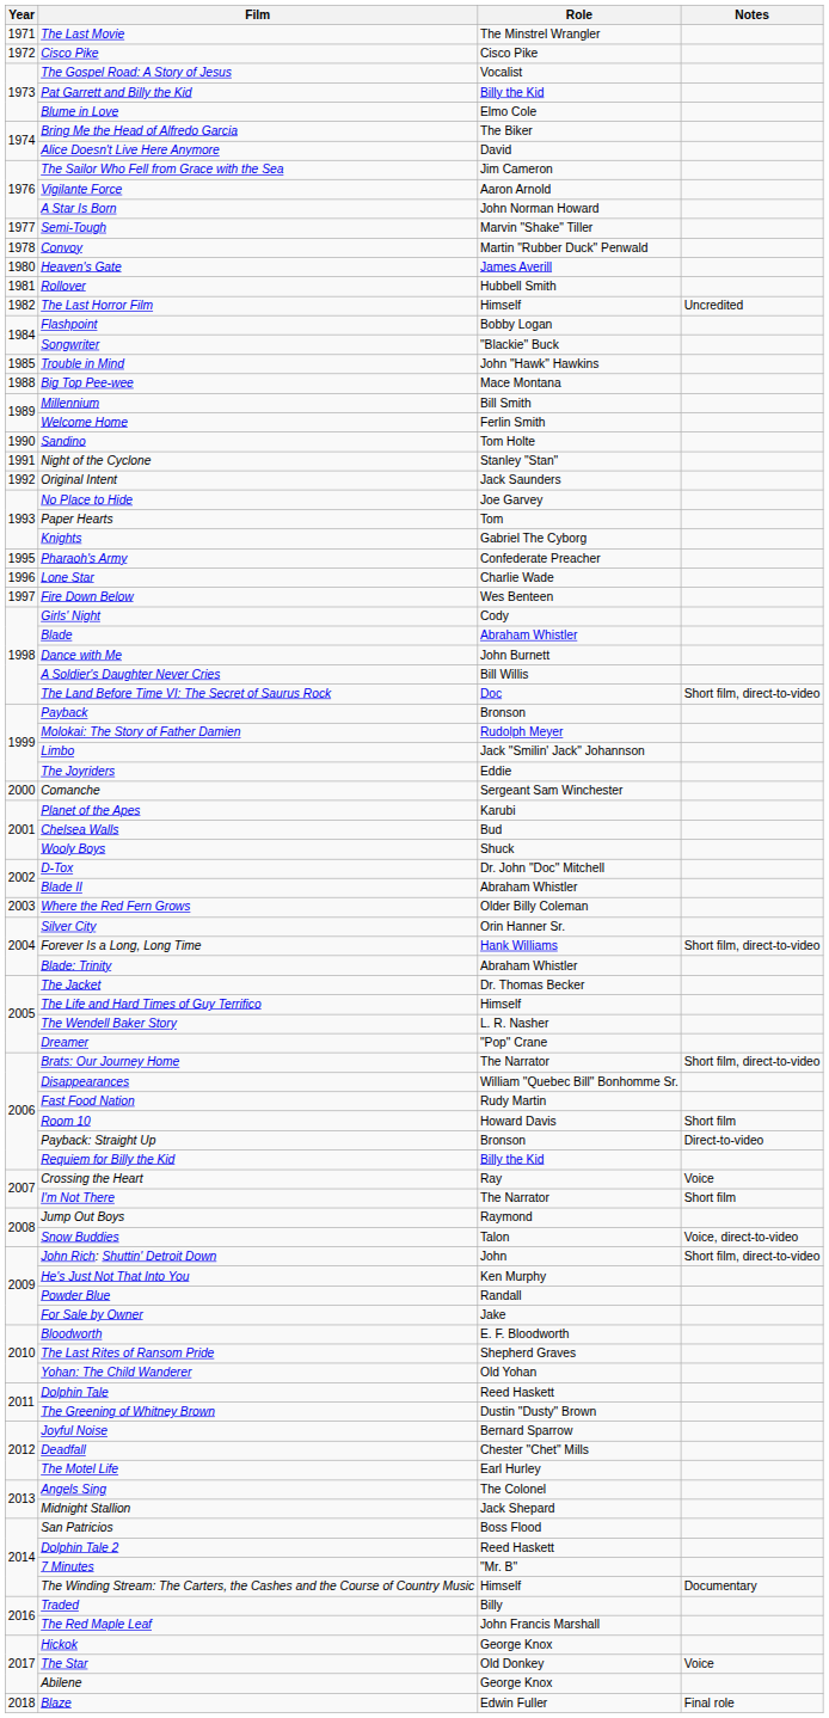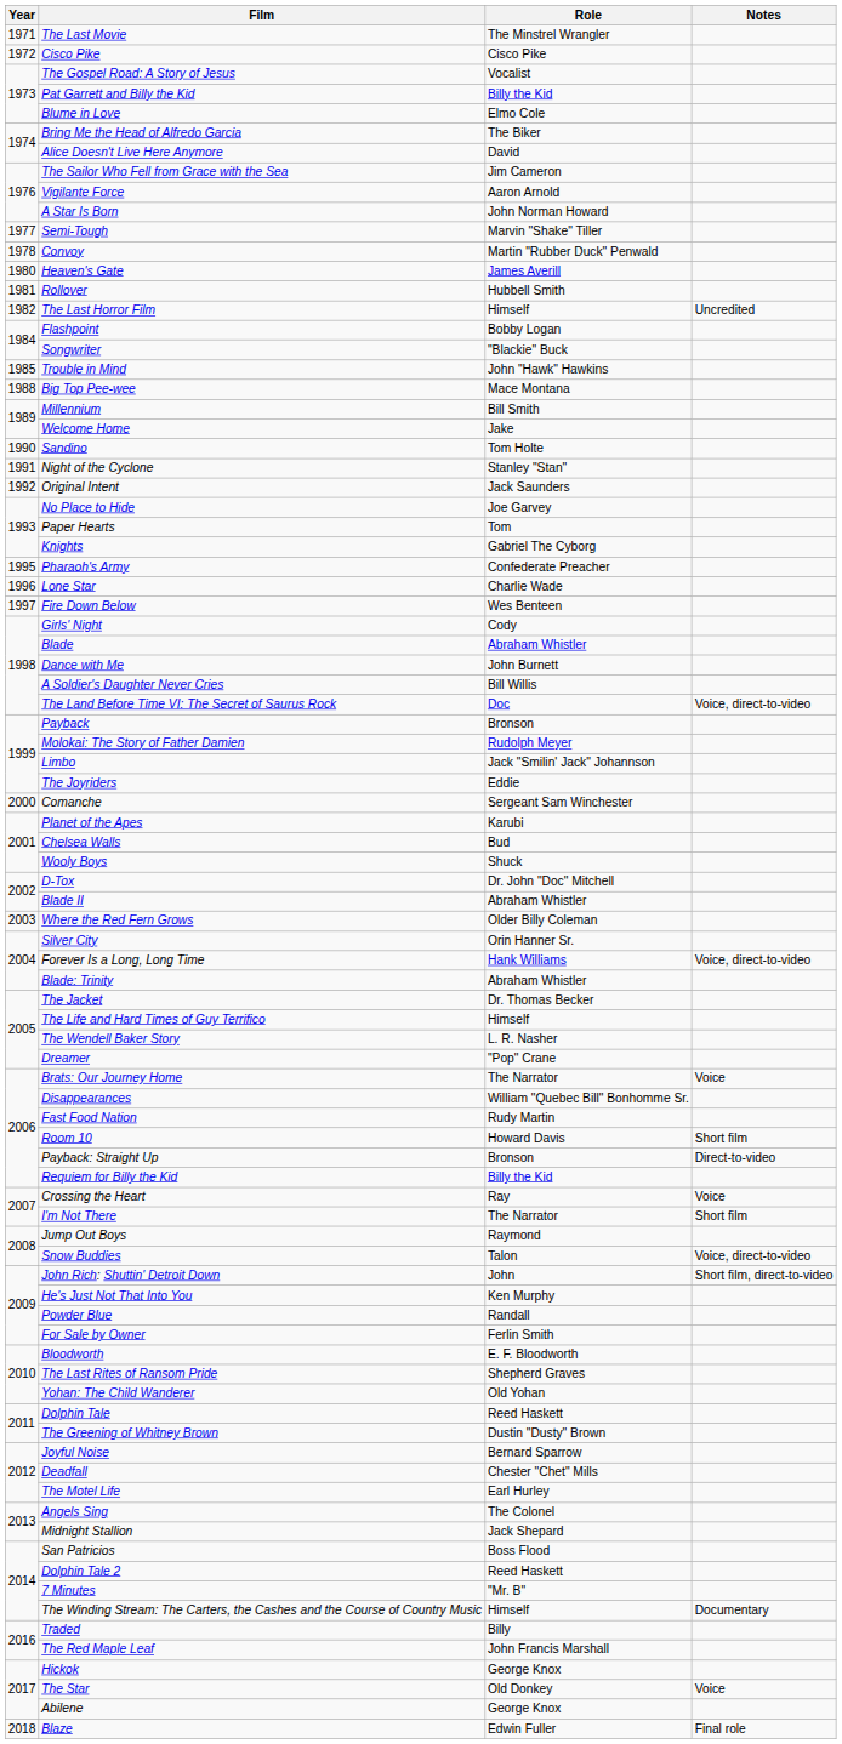 <table class="wikitable sortable">
 <tr>
 <th>Year</th>
 <th>Film</th>
 <th>Role</th>
 <th class="unsortable">Notes</th>
 </tr>
 <tr>
 <td>1971</td>
 <td><em><a href='#'>The Last Movie</a></em></td>
 <td>The Minstrel Wrangler</td>
 <td></td>
 </tr>
 <tr>
 <td>1972</td>
 <td><em><a href='#'>Cisco Pike</a></em></td>
 <td>Cisco Pike</td>
 <td></td>
 </tr>
 <tr>
 <td rowspan="3">1973</td>
 <td><em><a href='#'>The Gospel Road: A Story of Jesus</a></em></td>
 <td>Vocalist</td>
 <td></td>
 </tr>
 <tr>
 <td><em><a href='#'>Pat Garrett and Billy the Kid</a></em></td>
 <td><a href='#'>Billy the Kid</a></td>
 <td></td>
 </tr>
 <tr>
 <td><em><a href='#'>Blume in Love</a></em></td>
 <td>Elmo Cole</td>
 <td></td>
 </tr>
 <tr>
 <td rowspan="2">1974</td>
 <td><em><a href='#'>Bring Me the Head of Alfredo Garcia</a></em></td>
 <td>The Biker</td>
 <td></td>
 </tr>
 <tr>
 <td><em><a href='#'>Alice Doesn't Live Here Anymore</a></em></td>
 <td>David</td>
 <td></td>
 </tr>
 <tr>
 <td rowspan="3">1976</td>
 <td><em><a href='#'>The Sailor Who Fell from Grace with the Sea</a></em></td>
 <td>Jim Cameron</td>
 <td></td>
 </tr>
 <tr>
 <td><em><a href='#'>Vigilante Force</a></em></td>
 <td>Aaron Arnold</td>
 <td></td>
 </tr>
 <tr>
 <td><em><a href='#'>A Star Is Born</a></em></td>
 <td>John Norman Howard</td>
 <td></td>
 </tr>
 <tr>
 <td>1977</td>
 <td><em><a href='#'>Semi-Tough</a></em></td>
 <td>Marvin "Shake" Tiller</td>
 <td></td>
 </tr>
 <tr>
 <td>1978</td>
 <td><em><a href='#'>Convoy</a></em></td>
 <td>Martin "Rubber Duck" Penwald</td>
 <td></td>
 </tr>
 <tr>
 <td>1980</td>
 <td><em><a href='#'>Heaven's Gate</a></em></td>
 <td><a href='#'>James Averill</a></td>
 <td></td>
 </tr>
 <tr>
 <td>1981</td>
 <td><em><a href='#'>Rollover</a></em></td>
 <td>Hubbell Smith</td>
 <td></td>
 </tr>
 <tr>
 <td>1982</td>
 <td><em><a href='#'>The Last Horror Film</a></em></td>
 <td>Himself</td>
 <td>Uncredited</td>
 </tr>
 <tr>
 <td rowspan="2">1984</td>
 <td><em><a href='#'>Flashpoint</a></em></td>
 <td>Bobby Logan</td>
 <td></td>
 </tr>
 <tr>
 <td><em><a href='#'>Songwriter</a></em></td>
 <td>"Blackie" Buck</td>
 <td></td>
 </tr>
 <tr>
 <td>1985</td>
 <td><em><a href='#'>Trouble in Mind</a></em></td>
 <td>John "Hawk" Hawkins</td>
 <td></td>
 </tr>
 <tr>
 <td>1988</td>
 <td><em><a href='#'>Big Top Pee-wee</a></em></td>
 <td>Mace Montana</td>
 <td></td>
 </tr>
 <tr>
 <td rowspan="2">1989</td>
 <td><em><a href='#'>Millennium</a></em></td>
 <td>Bill Smith</td>
 <td></td>
 </tr>
 <tr>
 <td><em><a href='#'>Welcome Home</a></em></td>
-<td>Ferlin Smith</td>
+<td>Jake</td>
 <td></td>
 </tr>
 <tr>
 <td>1990</td>
 <td><em><a href='#'>Sandino</a></em></td>
 <td>Tom Holte</td>
 <td></td>
 </tr>
 <tr>
 <td>1991</td>
 <td><em>Night of the Cyclone</em></td>
 <td>Stanley "Stan"</td>
 <td></td>
 </tr>
 <tr>
 <td>1992</td>
 <td><em>Original Intent</em></td>
 <td>Jack Saunders</td>
 <td></td>
 </tr>
 <tr>
 <td rowspan="3">1993</td>
 <td><em><a href='#'>No Place to Hide</a></em></td>
 <td>Joe Garvey</td>
 <td></td>
 </tr>
 <tr>
 <td><em>Paper Hearts</em></td>
 <td>Tom</td>
 <td></td>
 </tr>
 <tr>
 <td><em><a href='#'>Knights</a></em></td>
 <td>Gabriel The Cyborg</td>
 <td></td>
 </tr>
 <tr>
 <td>1995</td>
 <td><em><a href='#'>Pharaoh's Army</a></em></td>
 <td>Confederate Preacher</td>
 <td></td>
 </tr>
 <tr>
 <td>1996</td>
 <td><em><a href='#'>Lone Star</a></em></td>
 <td>Charlie Wade</td>
 <td></td>
 </tr>
 <tr>
 <td>1997</td>
 <td><em><a href='#'>Fire Down Below</a></em></td>
 <td>Wes Benteen</td>
 <td></td>
 </tr>
 <tr>
 <td rowspan="5">1998</td>
 <td><em><a href='#'>Girls' Night</a></em></td>
 <td>Cody</td>
 <td></td>
 </tr>
 <tr>
 <td><em><a href='#'>Blade</a></em></td>
 <td><a href='#'>Abraham Whistler</a></td>
 <td></td>
 </tr>
 <tr>
 <td><em><a href='#'>Dance with Me</a></em></td>
 <td>John Burnett</td>
 <td></td>
 </tr>
 <tr>
 <td><em><a href='#'>A Soldier's Daughter Never Cries</a></em></td>
 <td>Bill Willis</td>
 <td></td>
 </tr>
 <tr>
 <td><em><a href='#'>The Land Before Time VI: The Secret of Saurus Rock</a></em></td>
 <td><a href='#'>Doc</a></td>
-<td>Short film, direct-to-video</td>
+<td>Voice, direct-to-video</td>
 </tr>
 <tr>
 <td rowspan="4">1999</td>
 <td><em><a href='#'>Payback</a></em></td>
 <td>Bronson</td>
 <td></td>
 </tr>
 <tr>
 <td><em><a href='#'>Molokai: The Story of Father Damien</a></em></td>
 <td><a href='#'>Rudolph Meyer</a></td>
 <td></td>
 </tr>
 <tr>
 <td><em><a href='#'>Limbo</a></em></td>
 <td>Jack "Smilin' Jack" Johannson</td>
 <td></td>
 </tr>
 <tr>
 <td><em><a href='#'>The Joyriders</a></em></td>
 <td>Eddie</td>
 <td></td>
 </tr>
 <tr>
 <td>2000</td>
 <td><em>Comanche</em></td>
 <td>Sergeant Sam Winchester</td>
 <td></td>
 </tr>
 <tr>
 <td rowspan="3">2001</td>
 <td><em><a href='#'>Planet of the Apes</a></em></td>
 <td>Karubi</td>
 <td></td>
 </tr>
 <tr>
 <td><em><a href='#'>Chelsea Walls</a></em></td>
 <td>Bud</td>
 <td></td>
 </tr>
 <tr>
 <td><em><a href='#'>Wooly Boys</a></em></td>
 <td>Shuck</td>
 <td></td>
 </tr>
 <tr>
 <td rowspan="2">2002</td>
 <td><em><a href='#'>D-Tox</a></em></td>
 <td>Dr. John "Doc" Mitchell</td>
 <td></td>
 </tr>
 <tr>
 <td><em><a href='#'>Blade II</a></em></td>
 <td>Abraham Whistler</td>
 <td></td>
 </tr>
 <tr>
 <td>2003</td>
 <td><em><a href='#'>Where the Red Fern Grows</a></em></td>
 <td>Older Billy Coleman</td>
 <td></td>
 </tr>
 <tr>
 <td rowspan="3">2004</td>
 <td><em><a href='#'>Silver City</a></em></td>
 <td>Orin Hanner Sr.</td>
 <td></td>
 </tr>
 <tr>
 <td><em>Forever Is a Long, Long Time</em></td>
 <td><a href='#'>Hank Williams</a></td>
-<td>Short film, direct-to-video</td>
+<td>Voice, direct-to-video</td>
 </tr>
 <tr>
 <td><em><a href='#'>Blade: Trinity</a></em></td>
 <td>Abraham Whistler</td>
 <td></td>
 </tr>
 <tr>
 <td rowspan="4">2005</td>
 <td><em><a href='#'>The Jacket</a></em></td>
 <td>Dr. Thomas Becker</td>
 <td></td>
 </tr>
 <tr>
 <td><em><a href='#'>The Life and Hard Times of Guy Terrifico</a></em></td>
 <td>Himself</td>
 <td></td>
 </tr>
 <tr>
 <td><em><a href='#'>The Wendell Baker Story</a></em></td>
 <td>L. R. Nasher</td>
 <td></td>
 </tr>
 <tr>
 <td><em><a href='#'>Dreamer</a></em></td>
 <td>"Pop" Crane</td>
 <td></td>
 </tr>
 <tr>
 <td rowspan="6">2006</td>
 <td><em><a href='#'>Brats: Our Journey Home</a></em></td>
 <td>The Narrator</td>
-<td>Short film, direct-to-video</td>
+<td>Voice</td>
 </tr>
 <tr>
 <td><em><a href='#'>Disappearances</a></em></td>
 <td>William "Quebec Bill" Bonhomme Sr.</td>
 <td></td>
 </tr>
 <tr>
 <td><em><a href='#'>Fast Food Nation</a></em></td>
 <td>Rudy Martin</td>
 <td></td>
 </tr>
 <tr>
 <td><em><a href='#'>Room 10</a></em></td>
 <td>Howard Davis</td>
 <td>Short film</td>
 </tr>
 <tr>
 <td><em>Payback: Straight Up</em></td>
 <td>Bronson</td>
 <td>Direct-to-video</td>
 </tr>
 <tr>
 <td><em><a href='#'>Requiem for Billy the Kid</a></em></td>
 <td><a href='#'>Billy the Kid</a></td>
 <td></td>
 </tr>
 <tr>
 <td rowspan="2">2007</td>
 <td><em>Crossing the Heart</em></td>
 <td>Ray</td>
 <td>Voice</td>
 </tr>
 <tr>
 <td><em><a href='#'>I'm Not There</a></em></td>
 <td>The Narrator</td>
 <td>Short film</td>
 </tr>
 <tr>
 <td rowspan="2">2008</td>
 <td><em>Jump Out Boys</em></td>
 <td>Raymond</td>
 <td></td>
 </tr>
 <tr>
 <td><em><a href='#'>Snow Buddies</a></em></td>
 <td>Talon</td>
 <td>Voice, direct-to-video</td>
 </tr>
 <tr>
 <td rowspan="4">2009</td>
 <td><em><a href='#'>John Rich</a>: <a href='#'>Shuttin' Detroit Down</a></em></td>
 <td>John</td>
 <td>Short film, direct-to-video</td>
 </tr>
 <tr>
 <td><em><a href='#'>He's Just Not That Into You</a></em></td>
 <td>Ken Murphy</td>
 <td></td>
 </tr>
 <tr>
 <td><em><a href='#'>Powder Blue</a></em></td>
 <td>Randall</td>
 <td></td>
 </tr>
 <tr>
 <td><em><a href='#'>For Sale by Owner</a></em></td>
-<td>Jake</td>
+<td>Ferlin Smith</td>
 <td></td>
 </tr>
 <tr>
 <td rowspan="3">2010</td>
 <td><em><a href='#'>Bloodworth</a></em></td>
 <td>E. F. Bloodworth</td>
 <td></td>
 </tr>
 <tr>
 <td><em><a href='#'>The Last Rites of Ransom Pride</a></em></td>
 <td>Shepherd Graves</td>
 <td></td>
 </tr>
 <tr>
 <td><em><a href='#'>Yohan: The Child Wanderer</a></em></td>
 <td>Old Yohan</td>
 <td></td>
 </tr>
 <tr>
 <td rowspan="2">2011</td>
 <td><em><a href='#'>Dolphin Tale</a></em></td>
 <td>Reed Haskett</td>
 <td></td>
 </tr>
 <tr>
 <td><em><a href='#'>The Greening of Whitney Brown</a></em></td>
 <td>Dustin "Dusty" Brown</td>
 <td></td>
 </tr>
 <tr>
 <td rowspan="3">2012</td>
 <td><em><a href='#'>Joyful Noise</a></em></td>
 <td>Bernard Sparrow</td>
 <td></td>
 </tr>
 <tr>
 <td><em><a href='#'>Deadfall</a></em></td>
 <td>Chester "Chet" Mills</td>
 <td></td>
 </tr>
 <tr>
 <td><em><a href='#'>The Motel Life</a></em></td>
 <td>Earl Hurley</td>
 <td></td>
 </tr>
 <tr>
 <td rowspan="2">2013</td>
 <td><em><a href='#'>Angels Sing</a></em></td>
 <td>The Colonel</td>
 <td></td>
 </tr>
 <tr>
 <td><em>Midnight Stallion</em></td>
 <td>Jack Shepard</td>
 <td></td>
 </tr>
 <tr>
 <td rowspan="4">2014</td>
 <td><em>San Patricios</em></td>
 <td>Boss Flood</td>
 <td></td>
 </tr>
 <tr>
 <td><em><a href='#'>Dolphin Tale 2</a></em></td>
 <td>Reed Haskett</td>
 <td></td>
 </tr>
 <tr>
 <td><em><a href='#'>7 Minutes</a></em></td>
 <td>"Mr. B"</td>
 <td></td>
 </tr>
 <tr>
 <td><em>The Winding Stream: The Carters, the Cashes and the Course of Country Music</em></td>
 <td>Himself</td>
 <td>Documentary</td>
 </tr>
 <tr>
 <td rowspan="2">2016</td>
 <td><em><a href='#'>Traded</a></em></td>
 <td>Billy</td>
 <td></td>
 </tr>
 <tr>
 <td><em><a href='#'>The Red Maple Leaf</a></em></td>
 <td>John Francis Marshall</td>
 <td></td>
 </tr>
 <tr>
 <td rowspan="3">2017</td>
 <td><em><a href='#'>Hickok</a></em></td>
 <td>George Knox</td>
 <td></td>
 </tr>
 <tr>
 <td><em><a href='#'>The Star</a></em></td>
 <td>Old Donkey</td>
 <td>Voice</td>
 </tr>
 <tr>
 <td><em>Abilene</em></td>
 <td>George Knox</td>
 <td></td>
 </tr>
 <tr>
 <td>2018</td>
 <td><em><a href='#'>Blaze</a></em></td>
 <td>Edwin Fuller</td>
 <td>Final role</td>
 </tr>
 </table>
